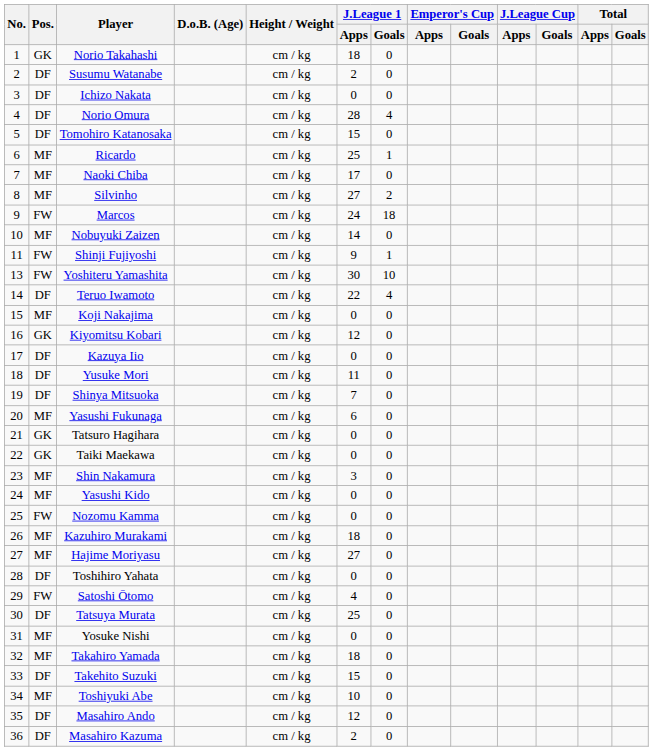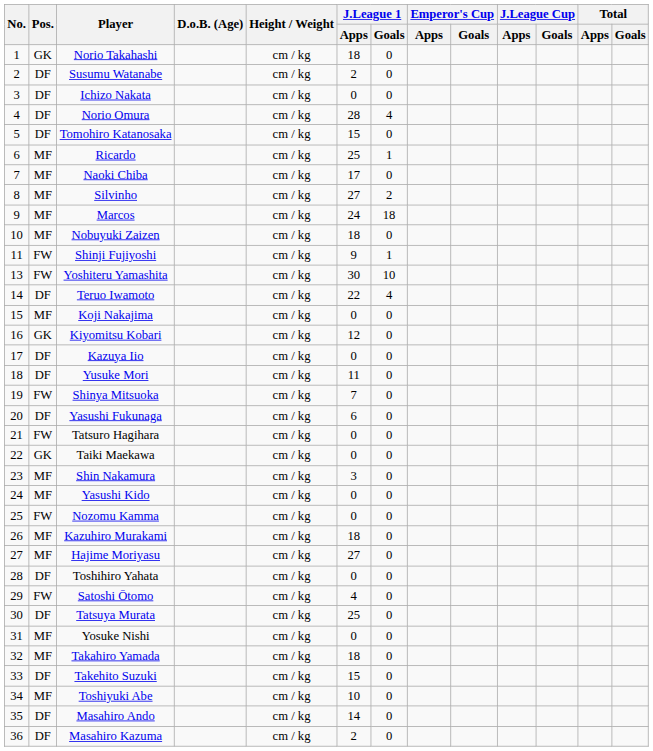 <table class="wikitable" style="text-align:center;">
 <tr>
 <th rowspan="2">No.</th>
 <th rowspan="2">Pos.</th>
 <th rowspan="2">Player</th>
 <th rowspan="2">D.o.B. (Age)</th>
 <th rowspan="2">Height / Weight</th>
 <th colspan="2"><a href='#'>J.League 1</a></th>
 <th colspan="2"><a href='#'>Emperor's Cup</a></th>
 <th colspan="2"><a href='#'>J.League Cup</a></th>
 <th colspan="2">Total</th>
 </tr>
 <tr>
 <th>Apps</th>
 <th>Goals</th>
 <th>Apps</th>
 <th>Goals</th>
 <th>Apps</th>
 <th>Goals</th>
 <th>Apps</th>
 <th>Goals</th>
 </tr>
 <tr>
 <td>1</td>
 <td>GK</td>
 <td><a href='#'>Norio Takahashi</a></td>
 <td></td>
 <td>cm / kg</td>
 <td>18</td>
 <td>0</td>
 <td></td>
 <td></td>
 <td></td>
 <td></td>
 <td></td>
 <td></td>
 </tr>
 <tr>
 <td>2</td>
 <td>DF</td>
 <td><a href='#'>Susumu Watanabe</a></td>
 <td></td>
 <td>cm / kg</td>
 <td>2</td>
 <td>0</td>
 <td></td>
 <td></td>
 <td></td>
 <td></td>
 <td></td>
 <td></td>
 </tr>
 <tr>
 <td>3</td>
 <td>DF</td>
 <td><a href='#'>Ichizo Nakata</a></td>
 <td></td>
 <td>cm / kg</td>
 <td>0</td>
 <td>0</td>
 <td></td>
 <td></td>
 <td></td>
 <td></td>
 <td></td>
 <td></td>
 </tr>
 <tr>
 <td>4</td>
 <td>DF</td>
 <td><a href='#'>Norio Omura</a></td>
 <td></td>
 <td>cm / kg</td>
 <td>28</td>
 <td>4</td>
 <td></td>
 <td></td>
 <td></td>
 <td></td>
 <td></td>
 <td></td>
 </tr>
 <tr>
 <td>5</td>
 <td>DF</td>
 <td><a href='#'>Tomohiro Katanosaka</a></td>
 <td></td>
 <td>cm / kg</td>
 <td>15</td>
 <td>0</td>
 <td></td>
 <td></td>
 <td></td>
 <td></td>
 <td></td>
 <td></td>
 </tr>
 <tr>
 <td>6</td>
 <td>MF</td>
 <td><a href='#'>Ricardo</a></td>
 <td></td>
 <td>cm / kg</td>
 <td>25</td>
 <td>1</td>
 <td></td>
 <td></td>
 <td></td>
 <td></td>
 <td></td>
 <td></td>
 </tr>
 <tr>
 <td>7</td>
 <td>MF</td>
 <td><a href='#'>Naoki Chiba</a></td>
 <td></td>
 <td>cm / kg</td>
 <td>17</td>
 <td>0</td>
 <td></td>
 <td></td>
 <td></td>
 <td></td>
 <td></td>
 <td></td>
 </tr>
 <tr>
 <td>8</td>
 <td>MF</td>
 <td><a href='#'>Silvinho</a></td>
 <td></td>
 <td>cm / kg</td>
 <td>27</td>
 <td>2</td>
 <td></td>
 <td></td>
 <td></td>
 <td></td>
 <td></td>
 <td></td>
 </tr>
 <tr>
 <td>9</td>
-<td>FW</td>
+<td>MF</td>
 <td><a href='#'>Marcos</a></td>
 <td></td>
 <td>cm / kg</td>
 <td>24</td>
 <td>18</td>
 <td></td>
 <td></td>
 <td></td>
 <td></td>
 <td></td>
 <td></td>
 </tr>
 <tr>
 <td>10</td>
 <td>MF</td>
 <td><a href='#'>Nobuyuki Zaizen</a></td>
 <td></td>
 <td>cm / kg</td>
-<td>14</td>
+<td>18</td>
 <td>0</td>
 <td></td>
 <td></td>
 <td></td>
 <td></td>
 <td></td>
 <td></td>
 </tr>
 <tr>
 <td>11</td>
 <td>FW</td>
 <td><a href='#'>Shinji Fujiyoshi</a></td>
 <td></td>
 <td>cm / kg</td>
 <td>9</td>
 <td>1</td>
 <td></td>
 <td></td>
 <td></td>
 <td></td>
 <td></td>
 <td></td>
 </tr>
 <tr>
 <td>13</td>
 <td>FW</td>
 <td><a href='#'>Yoshiteru Yamashita</a></td>
 <td></td>
 <td>cm / kg</td>
 <td>30</td>
 <td>10</td>
 <td></td>
 <td></td>
 <td></td>
 <td></td>
 <td></td>
 <td></td>
 </tr>
 <tr>
 <td>14</td>
 <td>DF</td>
 <td><a href='#'>Teruo Iwamoto</a></td>
 <td></td>
 <td>cm / kg</td>
 <td>22</td>
 <td>4</td>
 <td></td>
 <td></td>
 <td></td>
 <td></td>
 <td></td>
 <td></td>
 </tr>
 <tr>
 <td>15</td>
 <td>MF</td>
 <td><a href='#'>Koji Nakajima</a></td>
 <td></td>
 <td>cm / kg</td>
 <td>0</td>
 <td>0</td>
 <td></td>
 <td></td>
 <td></td>
 <td></td>
 <td></td>
 <td></td>
 </tr>
 <tr>
 <td>16</td>
 <td>GK</td>
 <td><a href='#'>Kiyomitsu Kobari</a></td>
 <td></td>
 <td>cm / kg</td>
 <td>12</td>
 <td>0</td>
 <td></td>
 <td></td>
 <td></td>
 <td></td>
 <td></td>
 <td></td>
 </tr>
 <tr>
 <td>17</td>
 <td>DF</td>
 <td><a href='#'>Kazuya Iio</a></td>
 <td></td>
 <td>cm / kg</td>
 <td>0</td>
 <td>0</td>
 <td></td>
 <td></td>
 <td></td>
 <td></td>
 <td></td>
 <td></td>
 </tr>
 <tr>
 <td>18</td>
 <td>DF</td>
 <td><a href='#'>Yusuke Mori</a></td>
 <td></td>
 <td>cm / kg</td>
 <td>11</td>
 <td>0</td>
 <td></td>
 <td></td>
 <td></td>
 <td></td>
 <td></td>
 <td></td>
 </tr>
 <tr>
 <td>19</td>
-<td>DF</td>
+<td>FW</td>
 <td><a href='#'>Shinya Mitsuoka</a></td>
 <td></td>
 <td>cm / kg</td>
 <td>7</td>
 <td>0</td>
 <td></td>
 <td></td>
 <td></td>
 <td></td>
 <td></td>
 <td></td>
 </tr>
 <tr>
 <td>20</td>
-<td>MF</td>
+<td>DF</td>
 <td><a href='#'>Yasushi Fukunaga</a></td>
 <td></td>
 <td>cm / kg</td>
 <td>6</td>
 <td>0</td>
 <td></td>
 <td></td>
 <td></td>
 <td></td>
 <td></td>
 <td></td>
 </tr>
 <tr>
 <td>21</td>
-<td>GK</td>
+<td>FW</td>
 <td>Tatsuro Hagihara</td>
 <td></td>
 <td>cm / kg</td>
 <td>0</td>
 <td>0</td>
 <td></td>
 <td></td>
 <td></td>
 <td></td>
 <td></td>
 <td></td>
 </tr>
 <tr>
 <td>22</td>
 <td>GK</td>
 <td>Taiki Maekawa</td>
 <td></td>
 <td>cm / kg</td>
 <td>0</td>
 <td>0</td>
 <td></td>
 <td></td>
 <td></td>
 <td></td>
 <td></td>
 <td></td>
 </tr>
 <tr>
 <td>23</td>
 <td>MF</td>
 <td><a href='#'>Shin Nakamura</a></td>
 <td></td>
 <td>cm / kg</td>
 <td>3</td>
 <td>0</td>
 <td></td>
 <td></td>
 <td></td>
 <td></td>
 <td></td>
 <td></td>
 </tr>
 <tr>
 <td>24</td>
 <td>MF</td>
 <td><a href='#'>Yasushi Kido</a></td>
 <td></td>
 <td>cm / kg</td>
 <td>0</td>
 <td>0</td>
 <td></td>
 <td></td>
 <td></td>
 <td></td>
 <td></td>
 <td></td>
 </tr>
 <tr>
 <td>25</td>
 <td>FW</td>
 <td><a href='#'>Nozomu Kamma</a></td>
 <td></td>
 <td>cm / kg</td>
 <td>0</td>
 <td>0</td>
 <td></td>
 <td></td>
 <td></td>
 <td></td>
 <td></td>
 <td></td>
 </tr>
 <tr>
 <td>26</td>
 <td>MF</td>
 <td><a href='#'>Kazuhiro Murakami</a></td>
 <td></td>
 <td>cm / kg</td>
 <td>18</td>
 <td>0</td>
 <td></td>
 <td></td>
 <td></td>
 <td></td>
 <td></td>
 <td></td>
 </tr>
 <tr>
 <td>27</td>
 <td>MF</td>
 <td><a href='#'>Hajime Moriyasu</a></td>
 <td></td>
 <td>cm / kg</td>
 <td>27</td>
 <td>0</td>
 <td></td>
 <td></td>
 <td></td>
 <td></td>
 <td></td>
 <td></td>
 </tr>
 <tr>
 <td>28</td>
 <td>DF</td>
 <td>Toshihiro Yahata</td>
 <td></td>
 <td>cm / kg</td>
 <td>0</td>
 <td>0</td>
 <td></td>
 <td></td>
 <td></td>
 <td></td>
 <td></td>
 <td></td>
 </tr>
 <tr>
 <td>29</td>
 <td>FW</td>
 <td><a href='#'>Satoshi Ōtomo</a></td>
 <td></td>
 <td>cm / kg</td>
 <td>4</td>
 <td>0</td>
 <td></td>
 <td></td>
 <td></td>
 <td></td>
 <td></td>
 <td></td>
 </tr>
 <tr>
 <td>30</td>
 <td>DF</td>
 <td><a href='#'>Tatsuya Murata</a></td>
 <td></td>
 <td>cm / kg</td>
 <td>25</td>
 <td>0</td>
 <td></td>
 <td></td>
 <td></td>
 <td></td>
 <td></td>
 <td></td>
 </tr>
 <tr>
 <td>31</td>
 <td>MF</td>
 <td>Yosuke Nishi</td>
 <td></td>
 <td>cm / kg</td>
 <td>0</td>
 <td>0</td>
 <td></td>
 <td></td>
 <td></td>
 <td></td>
 <td></td>
 <td></td>
 </tr>
 <tr>
 <td>32</td>
 <td>MF</td>
 <td><a href='#'>Takahiro Yamada</a></td>
 <td></td>
 <td>cm / kg</td>
 <td>18</td>
 <td>0</td>
 <td></td>
 <td></td>
 <td></td>
 <td></td>
 <td></td>
 <td></td>
 </tr>
 <tr>
 <td>33</td>
 <td>DF</td>
 <td><a href='#'>Takehito Suzuki</a></td>
 <td></td>
 <td>cm / kg</td>
 <td>15</td>
 <td>0</td>
 <td></td>
 <td></td>
 <td></td>
 <td></td>
 <td></td>
 <td></td>
 </tr>
 <tr>
 <td>34</td>
 <td>MF</td>
 <td><a href='#'>Toshiyuki Abe</a></td>
 <td></td>
 <td>cm / kg</td>
 <td>10</td>
 <td>0</td>
 <td></td>
 <td></td>
 <td></td>
 <td></td>
 <td></td>
 <td></td>
 </tr>
 <tr>
 <td>35</td>
 <td>DF</td>
 <td><a href='#'>Masahiro Ando</a></td>
 <td></td>
 <td>cm / kg</td>
-<td>12</td>
+<td>14</td>
 <td>0</td>
 <td></td>
 <td></td>
 <td></td>
 <td></td>
 <td></td>
 <td></td>
 </tr>
 <tr>
 <td>36</td>
 <td>DF</td>
 <td><a href='#'>Masahiro Kazuma</a></td>
 <td></td>
 <td>cm / kg</td>
 <td>2</td>
 <td>0</td>
 <td></td>
 <td></td>
 <td></td>
 <td></td>
 <td></td>
 <td></td>
 </tr>
 </table>
